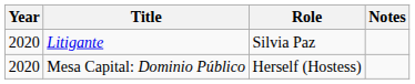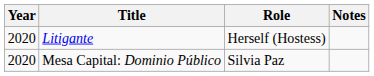 <table class="wikitable sortable">
 <tr>
 <th>Year</th>
 <th>Title</th>
 <th>Role</th>
 <th>Notes</th>
 </tr>
 <tr>
 <td>2020</td>
 <td><em><a href='#'>Litigante</a></em></td>
-<td>Silvia Paz</td>
+<td>Herself (Hostess)</td>
 <td></td>
 </tr>
 <tr>
 <td>2020</td>
 <td>Mesa Capital: <em>Dominio Público</em></td>
-<td>Herself (Hostess)</td>
+<td>Silvia Paz</td>
 <td></td>
 </tr>
 </table>
